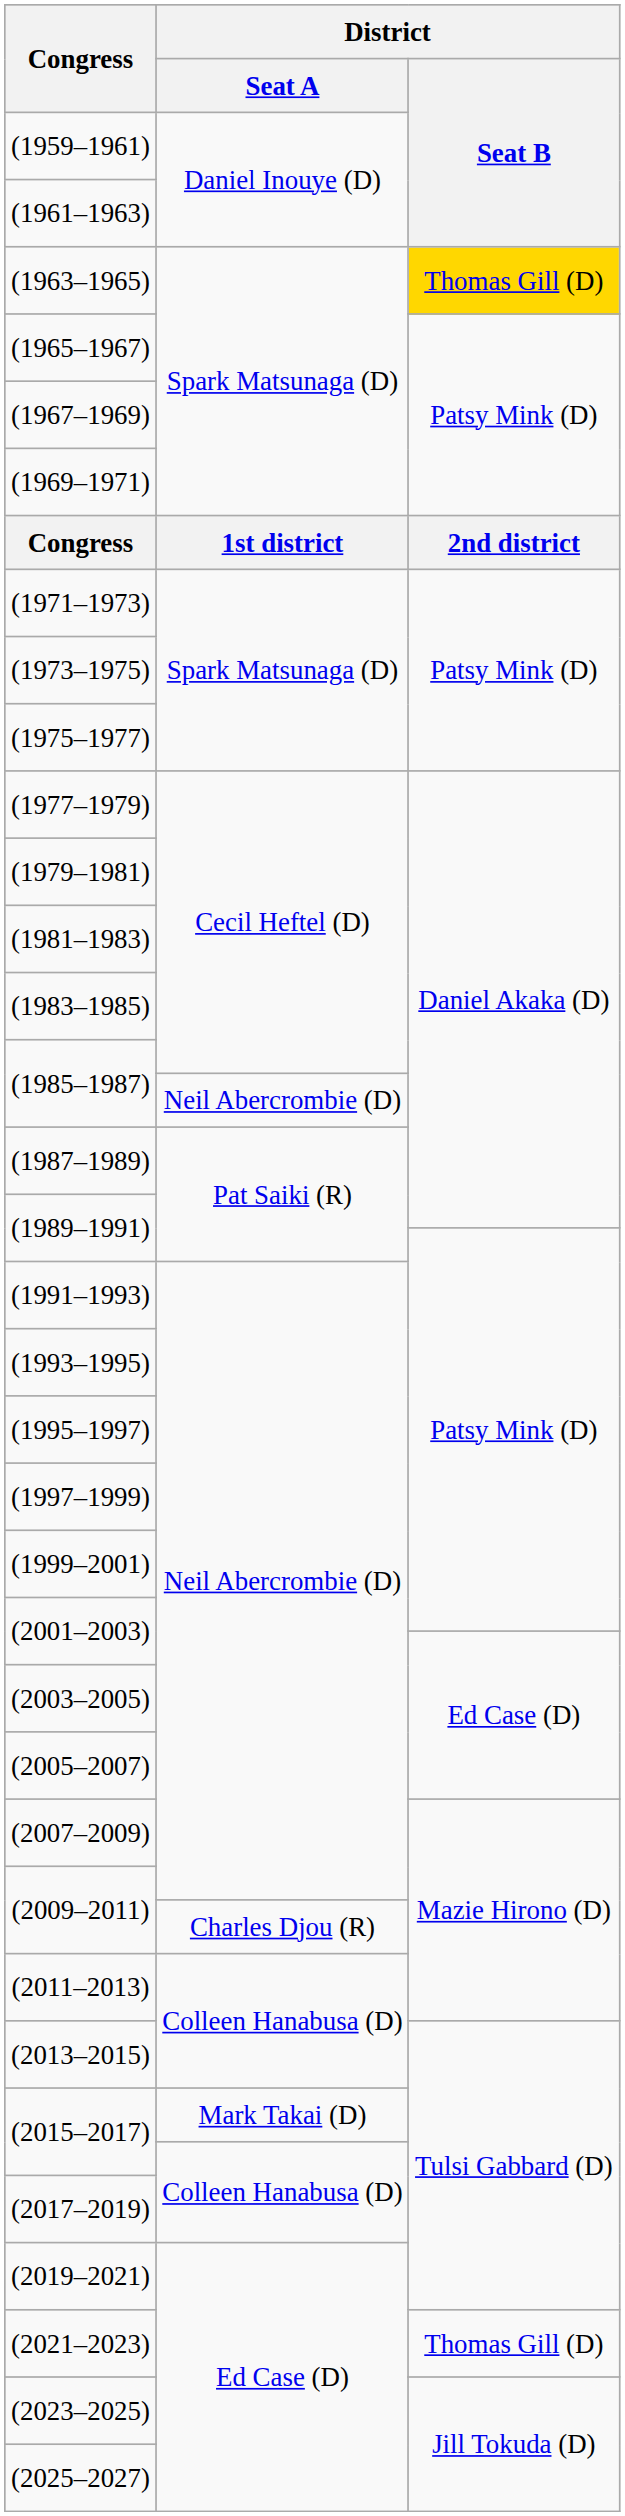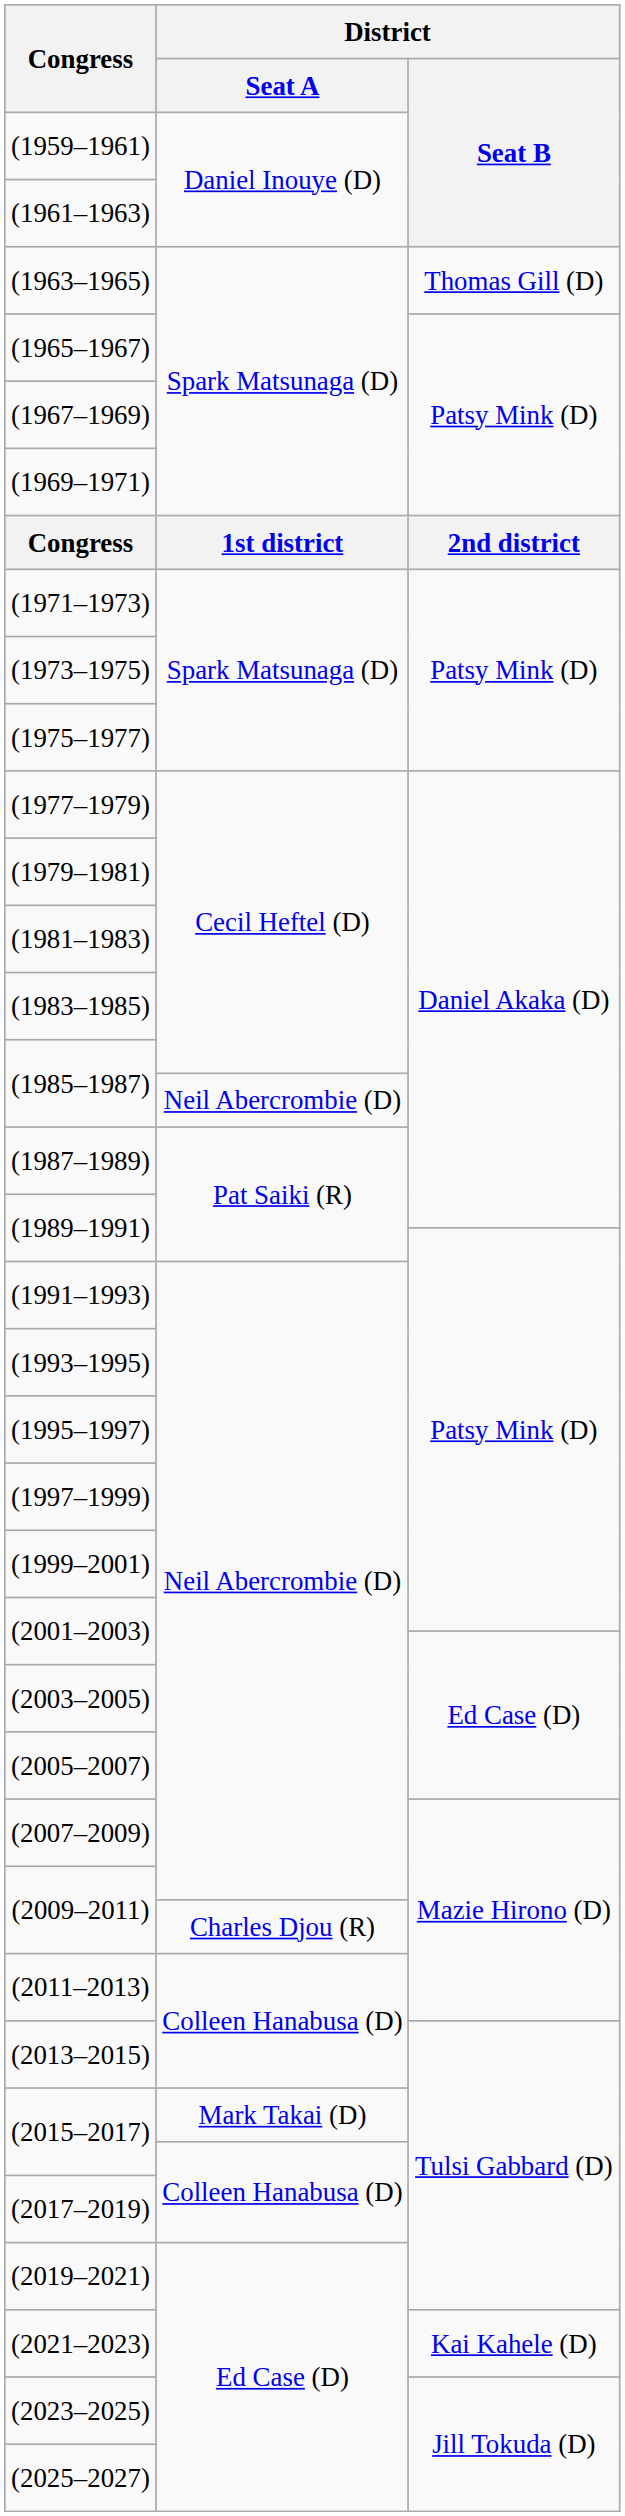 <table class=wikitable style="text-align:center">
 <tr style="height:2em">
 <th scope=col rowspan=2>Congress</th>
 <th colspan="2">District</th>
 </tr>
 <tr style="height:2em">
 <th><a href='#'>Seat A</a></th>
 <th rowspan=3><a href='#'>Seat B</a></th>
 </tr>
 <tr style="height:2.5em">
 <td><strong></strong> (1959–1961)</td>
 <td rowspan=2 ><a href='#'>Daniel Inouye</a> (D)</td>
 </tr>
 <tr style="height:2.5em">
 <td><strong></strong> (1961–1963)</td>
 </tr>
 <tr style="height:2.5em">
 <td><strong></strong> (1963–1965)</td>
 <td rowspan="4" ><a href='#'>Spark Matsunaga</a> (D)</td>
-<td style="background: gold;"><a href='#'>Thomas Gill</a> (D)</td>
+<td><a href='#'>Thomas Gill</a> (D)</td>
 </tr>
 <tr style="height:2.5em">
 <td><strong></strong> (1965–1967)</td>
 <td rowspan="3" ><a href='#'>Patsy Mink</a> (D)</td>
 </tr>
 <tr style="height:2.5em">
 <td><strong></strong> (1967–1969)</td>
 </tr>
 <tr style="height:2.5em">
 <td><strong></strong> (1969–1971)</td>
 </tr>
 <tr style="height:2em">
 <th scope=col>Congress</th>
 <th><a href='#'>1st district</a></th>
 <th><a href='#'>2nd district</a></th>
 </tr>
 <tr style="height:2.5em">
 <td><strong></strong> (1971–1973)</td>
 <td rowspan="3" ><a href='#'>Spark Matsunaga</a> (D)</td>
 <td rowspan="3" ><a href='#'>Patsy Mink</a> (D)</td>
 </tr>
 <tr style="height:2.5em">
 <td><strong></strong> (1973–1975)</td>
 </tr>
 <tr style="height:2.5em">
 <td><strong></strong> (1975–1977)</td>
 </tr>
 <tr style="height:2.5em">
 <td><strong></strong> (1977–1979)</td>
 <td rowspan=5 ><a href='#'>Cecil Heftel</a> (D)</td>
 <td rowspan=8 ><a href='#'>Daniel Akaka</a> (D)</td>
 </tr>
 <tr style="height:2.5em">
 <td><strong></strong> (1979–1981)</td>
 </tr>
 <tr style="height:2.5em">
 <td><strong></strong> (1981–1983)</td>
 </tr>
 <tr style="height:2.5em">
 <td><strong></strong> (1983–1985)</td>
 </tr>
 <tr style="height:1.25em">
 <td rowspan=2><strong></strong> (1985–1987)</td>
 </tr>
 <tr style="height:2em">
 <td><a href='#'>Neil Abercrombie</a> (D)</td>
 </tr>
 <tr style="height:2.5em">
 <td><strong></strong> (1987–1989)</td>
 <td rowspan=3 ><a href='#'>Pat Saiki</a> (R)</td>
 </tr>
 <tr style="height:1.25em">
 <td rowspan=2><strong></strong> (1989–1991)</td>
 </tr>
 <tr style="height:1.25em">
 <td rowspan=7 ><a href='#'>Patsy Mink</a> (D)</td>
 </tr>
 <tr style="height:2.5em">
 <td><strong></strong> (1991–1993)</td>
 <td rowspan=11 ><a href='#'>Neil Abercrombie</a> (D)</td>
 </tr>
 <tr style="height:2.5em">
 <td><strong></strong> (1993–1995)</td>
 </tr>
 <tr style="height:2.5em">
 <td><strong></strong> (1995–1997)</td>
 </tr>
 <tr style="height:2.5em">
 <td><strong></strong> (1997–1999)</td>
 </tr>
 <tr style="height:2.5em">
 <td><strong></strong> (1999–2001)</td>
 </tr>
 <tr style="height:1.25em">
 <td rowspan=2><strong></strong> (2001–2003)</td>
 </tr>
 <tr style="height:1.25em">
 <td rowspan=3 ><a href='#'>Ed Case</a> (D)</td>
 </tr>
 <tr style="height:2.5em">
 <td><strong></strong> (2003–2005)</td>
 </tr>
 <tr style="height:2.5em">
 <td><strong></strong> (2005–2007)</td>
 </tr>
 <tr style="height:2.5em">
 <td><strong></strong> (2007–2009)</td>
 <td rowspan=4 ><a href='#'>Mazie Hirono</a> (D)</td>
 </tr>
 <tr style="height:1.25em">
 <td rowspan=2><strong></strong> (2009–2011)</td>
 </tr>
 <tr style="height:2em">
 <td><a href='#'>Charles Djou</a> (R)</td>
 </tr>
 <tr style="height:2.5em">
 <td><strong></strong> (2011–2013)</td>
 <td rowspan=2 ><a href='#'>Colleen Hanabusa</a> (D)</td>
 </tr>
 <tr style="height:2.5em">
 <td><strong></strong> (2013–2015)</td>
 <td rowspan=5 ><a href='#'>Tulsi Gabbard</a> (D)</td>
 </tr>
 <tr style="height:2em">
 <td rowspan=2><strong></strong> (2015–2017)</td>
 <td><a href='#'>Mark Takai</a> (D)</td>
 </tr>
 <tr style="height:1.25em">
 <td rowspan=2 ><a href='#'>Colleen Hanabusa</a> (D)</td>
 </tr>
 <tr style="height:2.5em">
 <td><strong></strong> (2017–2019)</td>
 </tr>
 <tr style="height:2.5em">
 <td><strong></strong> (2019–2021)</td>
 <td rowspan=4 ><a href='#'>Ed Case</a> (D)</td>
 </tr>
 <tr style="height:2.5em">
 <td><strong></strong> (2021–2023)</td>
-<td><a href='#'>Thomas Gill</a> (D)</td>
+<td><a href='#'>Kai Kahele</a> (D)</td>
 </tr>
 <tr style="height:2.5em">
 <td><strong></strong> (2023–2025)</td>
 <td rowspan=2 ><a href='#'>Jill Tokuda</a> (D)</td>
 </tr>
 <tr style="height:2.5em">
 <td><strong></strong> (2025–2027)</td>
 </tr>
 </table>
